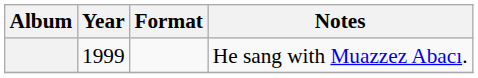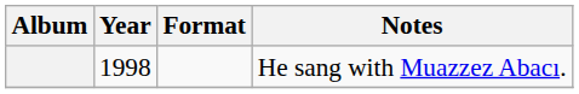 <table class="wikitable plainrowheaders" style="text-align:center;">
 <tr>
 <th scope="col" rowspan="1">Album</th>
 <th scope="col" rowspan="1">Year</th>
 <th scope="col" colspan="1">Format</th>
 <th scope="col" colspan="1">Notes</th>
 </tr>
 <tr>
 <th scope="row"><strong></strong></th>
-<td>1999</td>
+<td>1998</td>
 <td></td>
 <td>He sang with <a href='#'>Muazzez Abacı</a>.</td>
 </tr>
 <tr>
 </tr>
 </table>
